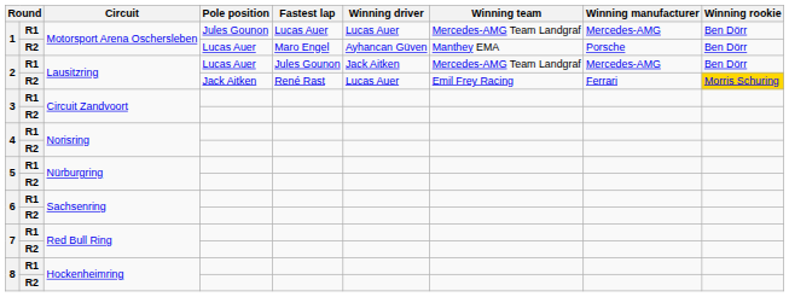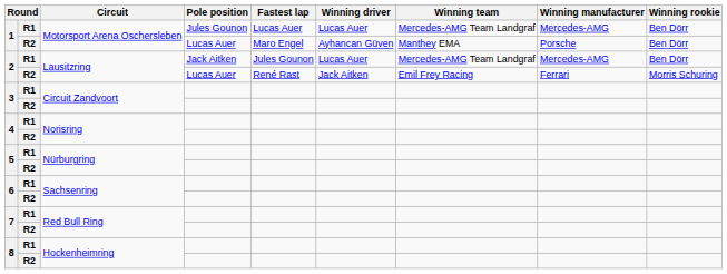 <table class="wikitable" style="font-size:85%;">
 <tr>
 <th colspan=2>Round</th>
 <th>Circuit</th>
 <th>Pole position</th>
 <th>Fastest lap</th>
 <th>Winning driver</th>
 <th>Winning team</th>
 <th nowrap>Winning manufacturer</th>
 <th>Winning rookie</th>
 </tr>
 <tr>
 <th rowspan="2">1</th>
 <th>R1</th>
 <td rowspan="2" nowrap=""> <a href='#'>Motorsport Arena Oschersleben</a></td>
 <td nowrap> <a href='#'>Jules Gounon</a></td>
 <td nowrap> <a href='#'>Lucas Auer</a></td>
 <td nowrap> <a href='#'>Lucas Auer</a></td>
 <td nowrap> <a href='#'>Mercedes-AMG</a> Team Landgraf</td>
 <td nowrap> <a href='#'>Mercedes-AMG</a></td>
 <td nowrap> <a href='#'>Ben Dörr</a></td>
 </tr>
 <tr>
 <th>R2</th>
 <td nowrap> <a href='#'>Lucas Auer</a></td>
 <td nowrap> <a href='#'>Maro Engel</a></td>
 <td nowrap> <a href='#'>Ayhancan Güven</a></td>
 <td nowrap> <a href='#'>Manthey</a> EMA</td>
 <td nowrap> <a href='#'>Porsche</a></td>
 <td nowrap> <a href='#'>Ben Dörr</a></td>
 </tr>
 <tr>
 <th rowspan="2">2</th>
 <th>R1</th>
 <td rowspan="2" nowrap=""> <a href='#'>Lausitzring</a></td>
+<td align="left" nowrap=""> <a href='#'>Jack Aitken</a></td>
+<td nowrap> <a href='#'>Jules Gounon</a></td>
 <td nowrap> <a href='#'>Lucas Auer</a></td>
-<td nowrap> <a href='#'>Jules Gounon</a></td>
-<td align="left" nowrap=""> <a href='#'>Jack Aitken</a></td>
 <td nowrap> <a href='#'>Mercedes-AMG</a> Team Landgraf</td>
 <td nowrap> <a href='#'>Mercedes-AMG</a></td>
 <td nowrap> <a href='#'>Ben Dörr</a></td>
 </tr>
 <tr>
 <th>R2</th>
+<td nowrap> <a href='#'>Lucas Auer</a></td>
+<td align="left" nowrap=""> <a href='#'>René Rast</a></td>
 <td align="left" nowrap=""> <a href='#'>Jack Aitken</a></td>
-<td align="left" nowrap=""> <a href='#'>René Rast</a></td>
-<td nowrap> <a href='#'>Lucas Auer</a></td>
 <td nowrap> <a href='#'>Emil Frey Racing</a></td>
 <td nowrap> <a href='#'>Ferrari</a></td>
-<td align="left" nowrap="" style="background: gold;"> <a href='#'>Morris Schuring</a></td>
+<td align="left" nowrap=""> <a href='#'>Morris Schuring</a></td>
 </tr>
 <tr>
 <th rowspan="2">3</th>
 <th>R1</th>
 <td rowspan="2" nowrap=""> <a href='#'>Circuit Zandvoort</a></td>
 <td nowrap></td>
 <td nowrap></td>
 <td nowrap></td>
 <td nowrap></td>
 <td nowrap></td>
 <td nowrap></td>
 </tr>
 <tr>
 <th>R2</th>
 <td nowrap></td>
 <td nowrap></td>
 <td nowrap></td>
 <td nowrap></td>
 <td nowrap></td>
 <td nowrap></td>
 </tr>
 <tr>
 <th rowspan="2">4</th>
 <th>R1</th>
 <td rowspan="2" nowrap=""> <a href='#'>Norisring</a></td>
 <td nowrap></td>
 <td nowrap></td>
 <td nowrap></td>
 <td nowrap></td>
 <td nowrap></td>
 <td nowrap></td>
 </tr>
 <tr>
 <th>R2</th>
 <td nowrap></td>
 <td nowrap></td>
 <td nowrap></td>
 <td nowrap></td>
 <td nowrap></td>
 <td nowrap></td>
 </tr>
 <tr>
 <th rowspan="2">5</th>
 <th>R1</th>
 <td rowspan="2" nowrap=""> <a href='#'>Nürburgring</a></td>
 <td nowrap></td>
 <td nowrap></td>
 <td nowrap></td>
 <td nowrap></td>
 <td nowrap></td>
 <td nowrap></td>
 </tr>
 <tr>
 <th>R2</th>
 <td nowrap></td>
 <td nowrap></td>
 <td nowrap></td>
 <td nowrap></td>
 <td nowrap></td>
 <td nowrap></td>
 </tr>
 <tr>
 <th rowspan="2">6</th>
 <th>R1</th>
 <td rowspan="2" nowrap=""> <a href='#'>Sachsenring</a></td>
 <td nowrap></td>
 <td nowrap></td>
 <td nowrap></td>
 <td nowrap></td>
 <td nowrap></td>
 <td nowrap></td>
 </tr>
 <tr>
 <th>R2</th>
 <td nowrap></td>
 <td nowrap></td>
 <td nowrap></td>
 <td nowrap></td>
 <td nowrap></td>
 <td nowrap></td>
 </tr>
 <tr>
 <th rowspan="2">7</th>
 <th>R1</th>
 <td rowspan="2" nowrap=""> <a href='#'>Red Bull Ring</a></td>
 <td nowrap></td>
 <td nowrap></td>
 <td nowrap></td>
 <td nowrap></td>
 <td nowrap></td>
 <td nowrap></td>
 </tr>
 <tr>
 <th>R2</th>
 <td nowrap></td>
 <td nowrap></td>
 <td nowrap></td>
 <td nowrap></td>
 <td nowrap></td>
 <td nowrap></td>
 </tr>
 <tr>
 <th rowspan="2">8</th>
 <th>R1</th>
 <td rowspan="2" nowrap=""> <a href='#'>Hockenheimring</a></td>
 <td nowrap></td>
 <td nowrap></td>
 <td nowrap></td>
 <td nowrap></td>
 <td nowrap></td>
 <td nowrap></td>
 </tr>
 <tr>
 <th>R2</th>
 <td nowrap></td>
 <td nowrap></td>
 <td nowrap></td>
 <td nowrap></td>
 <td nowrap></td>
 <td nowrap></td>
 </tr>
 </table>
